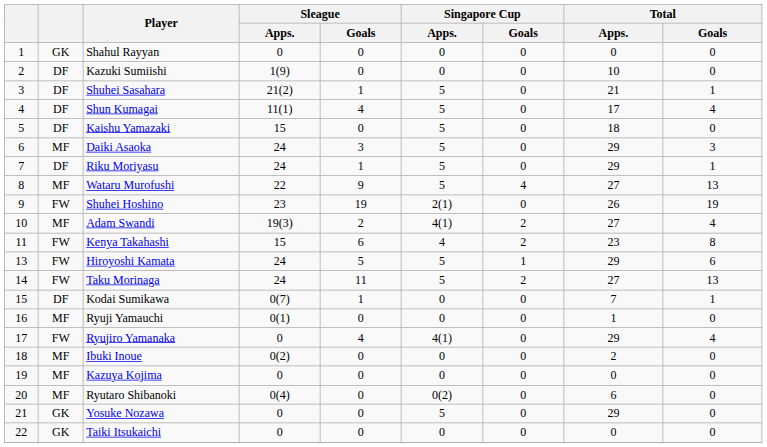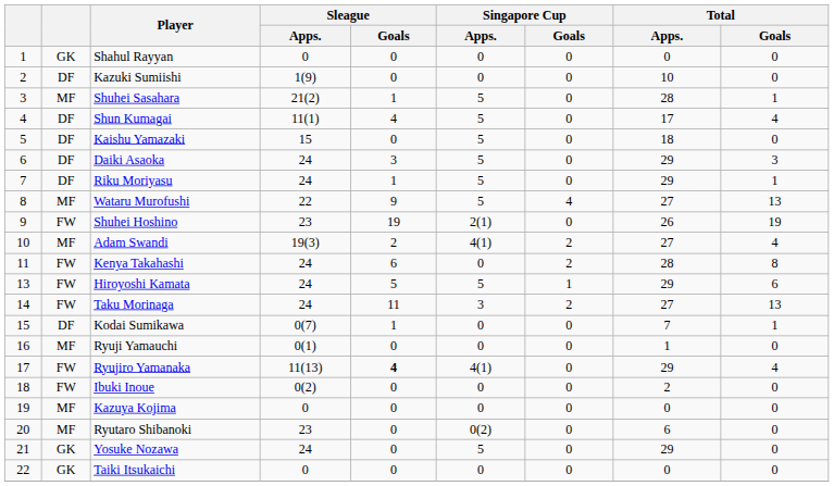 <table class="wikitable" style="text-align:center; font-size:100%; width:80%;">
 <tr>
 <th rowspan=2></th>
 <th rowspan=2></th>
 <th rowspan=2 width="200">Player</th>
 <th colspan=2 width="105">Sleague</th>
 <th colspan=2 width="105">Singapore Cup</th>
 <th colspan=2 width="130">Total</th>
 </tr>
 <tr>
 <th>Apps.</th>
 <th>Goals</th>
 <th>Apps.</th>
 <th>Goals</th>
 <th>Apps.</th>
 <th>Goals</th>
 </tr>
 <tr>
 <td>1</td>
 <td>GK</td>
 <td align="left"> Shahul Rayyan</td>
 <td>0</td>
 <td>0</td>
 <td>0</td>
 <td>0</td>
 <td>0</td>
 <td>0</td>
 </tr>
 <tr>
 <td>2</td>
 <td>DF</td>
 <td align="left"> Kazuki Sumiishi</td>
 <td>1(9)</td>
 <td>0</td>
 <td>0</td>
 <td>0</td>
 <td>10</td>
 <td>0</td>
 </tr>
 <tr>
 <td>3</td>
-<td>DF</td>
+<td>MF</td>
 <td align="left"> <a href='#'>Shuhei Sasahara</a></td>
 <td>21(2)</td>
 <td>1</td>
 <td>5</td>
 <td>0</td>
-<td>21</td>
+<td>28</td>
 <td>1</td>
 </tr>
 <tr>
 <td>4</td>
 <td>DF</td>
 <td align="left"> <a href='#'>Shun Kumagai</a></td>
 <td>11(1)</td>
 <td>4</td>
 <td>5</td>
 <td>0</td>
 <td>17</td>
 <td>4</td>
 </tr>
 <tr>
 <td>5</td>
 <td>DF</td>
 <td align="left"> <a href='#'>Kaishu Yamazaki</a></td>
 <td>15</td>
 <td>0</td>
 <td>5</td>
 <td>0</td>
 <td>18</td>
 <td>0</td>
 </tr>
 <tr>
 <td>6</td>
-<td>MF</td>
+<td>DF</td>
 <td align="left"> <a href='#'>Daiki Asaoka</a></td>
 <td>24</td>
 <td>3</td>
 <td>5</td>
 <td>0</td>
 <td>29</td>
 <td>3</td>
 </tr>
 <tr>
 <td>7</td>
 <td>DF</td>
 <td align="left"> <a href='#'>Riku Moriyasu</a></td>
 <td>24</td>
 <td>1</td>
 <td>5</td>
 <td>0</td>
 <td>29</td>
 <td>1</td>
 </tr>
 <tr>
 <td>8</td>
 <td>MF</td>
 <td align="left"> <a href='#'>Wataru Murofushi</a></td>
 <td>22</td>
 <td>9</td>
 <td>5</td>
 <td>4</td>
 <td>27</td>
 <td>13</td>
 </tr>
 <tr>
 <td>9</td>
 <td>FW</td>
 <td align="left"> <a href='#'>Shuhei Hoshino</a></td>
 <td>23</td>
 <td>19</td>
 <td>2(1)</td>
 <td>0</td>
 <td>26</td>
 <td>19</td>
 </tr>
 <tr>
 <td>10</td>
 <td>MF</td>
 <td align="left"> <a href='#'>Adam Swandi</a></td>
 <td>19(3)</td>
 <td>2</td>
 <td>4(1)</td>
 <td>2</td>
 <td>27</td>
 <td>4</td>
 </tr>
 <tr>
 <td>11</td>
 <td>FW</td>
 <td align="left"> <a href='#'>Kenya Takahashi</a></td>
-<td>15</td>
+<td>24</td>
 <td>6</td>
-<td>4</td>
+<td>0</td>
 <td>2</td>
-<td>23</td>
+<td>28</td>
 <td>8</td>
 </tr>
 <tr>
 <td>13</td>
 <td>FW</td>
 <td align="left"> <a href='#'>Hiroyoshi Kamata</a></td>
 <td>24</td>
 <td>5</td>
 <td>5</td>
 <td>1</td>
 <td>29</td>
 <td>6</td>
 </tr>
 <tr>
 <td>14</td>
 <td>FW</td>
 <td align="left"> <a href='#'>Taku Morinaga</a></td>
 <td>24</td>
 <td>11</td>
-<td>5</td>
+<td>3</td>
 <td>2</td>
 <td>27</td>
 <td>13</td>
 </tr>
 <tr>
 <td>15</td>
 <td>DF</td>
 <td align="left"> Kodai Sumikawa</td>
 <td>0(7)</td>
 <td>1</td>
 <td>0</td>
 <td>0</td>
 <td>7</td>
 <td>1</td>
 </tr>
 <tr>
 <td>16</td>
 <td>MF</td>
 <td align="left"> Ryuji Yamauchi</td>
 <td>0(1)</td>
 <td>0</td>
 <td>0</td>
 <td>0</td>
 <td>1</td>
 <td>0</td>
 </tr>
 <tr>
 <td>17</td>
 <td>FW</td>
 <td align="left"> <a href='#'>Ryujiro Yamanaka</a></td>
-<td>0</td>
-<td>4</td>
+<td>11(13)</td>
+<td><strong>4</strong></td>
 <td>4(1)</td>
 <td>0</td>
 <td>29</td>
 <td>4</td>
 </tr>
 <tr>
 <td>18</td>
-<td>MF</td>
+<td>FW</td>
 <td align="left"> <a href='#'>Ibuki Inoue</a></td>
 <td>0(2)</td>
 <td>0</td>
 <td>0</td>
 <td>0</td>
 <td>2</td>
 <td>0</td>
 </tr>
 <tr>
 <td>19</td>
 <td>MF</td>
 <td align="left"> <a href='#'>Kazuya Kojima</a></td>
 <td>0</td>
 <td>0</td>
 <td>0</td>
 <td>0</td>
 <td>0</td>
 <td>0</td>
 </tr>
 <tr>
 <td>20</td>
 <td>MF</td>
 <td align="left"> Ryutaro Shibanoki</td>
-<td>0(4)</td>
+<td>23</td>
 <td>0</td>
 <td>0(2)</td>
 <td>0</td>
 <td>6</td>
 <td>0</td>
 </tr>
 <tr>
 <td>21</td>
 <td>GK</td>
 <td align="left"> <a href='#'>Yosuke Nozawa</a></td>
-<td>0</td>
+<td>24</td>
 <td>0</td>
 <td>5</td>
 <td>0</td>
 <td>29</td>
 <td>0</td>
 </tr>
 <tr>
 <td>22</td>
 <td>GK</td>
 <td align="left"> <a href='#'>Taiki Itsukaichi</a></td>
 <td>0</td>
 <td>0</td>
 <td>0</td>
 <td>0</td>
 <td>0</td>
 <td>0</td>
 </tr>
 <tr>
 </tr>
 </table>
